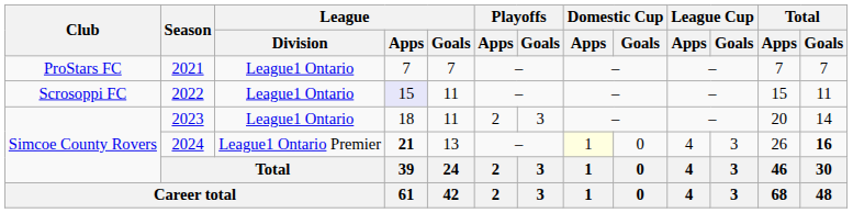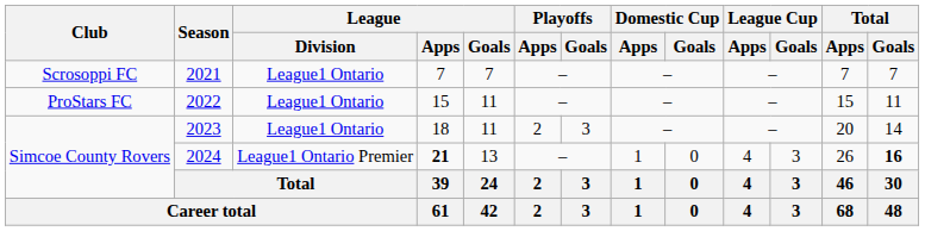 <table class="wikitable" style="text-align: center">
 <tr>
 <th rowspan="2">Club</th>
 <th rowspan="2">Season</th>
 <th colspan="3">League</th>
 <th colspan="2">Playoffs</th>
 <th colspan="2">Domestic Cup</th>
 <th colspan="2">League Cup</th>
 <th colspan="2">Total</th>
 </tr>
 <tr>
 <th>Division</th>
 <th>Apps</th>
 <th>Goals</th>
 <th>Apps</th>
 <th>Goals</th>
 <th>Apps</th>
 <th>Goals</th>
 <th>Apps</th>
 <th>Goals</th>
 <th>Apps</th>
 <th>Goals</th>
 </tr>
 <tr>
-<td><a href='#'>ProStars FC</a></td>
+<td><a href='#'>Scrosoppi FC</a></td>
 <td><a href='#'>2021</a></td>
 <td><a href='#'>League1 Ontario</a></td>
 <td>7</td>
 <td>7</td>
 <td colspan="2">–</td>
 <td colspan="2">–</td>
 <td colspan="2">–</td>
 <td>7</td>
 <td>7</td>
 </tr>
 <tr>
-<td><a href='#'>Scrosoppi FC</a></td>
+<td><a href='#'>ProStars FC</a></td>
 <td><a href='#'>2022</a></td>
 <td><a href='#'>League1 Ontario</a></td>
-<td style="background: lavender;">15</td>
+<td>15</td>
 <td>11</td>
 <td colspan="2">–</td>
 <td colspan="2">–</td>
 <td colspan="2">–</td>
 <td>15</td>
 <td>11</td>
 </tr>
 <tr>
 <td rowspan=3><a href='#'>Simcoe County Rovers</a></td>
 <td><a href='#'>2023</a></td>
 <td><a href='#'>League1 Ontario</a></td>
 <td>18</td>
 <td>11</td>
 <td>2</td>
 <td>3</td>
 <td colspan="2">–</td>
 <td colspan="2">–</td>
 <td>20</td>
 <td>14</td>
 </tr>
 <tr>
 <td><a href='#'>2024</a></td>
 <td><a href='#'>League1 Ontario</a> Premier</td>
 <td><strong>21</strong></td>
 <td>13</td>
 <td colspan="2">–</td>
-<td style="background: lightyellow;">1</td>
+<td>1</td>
 <td>0</td>
 <td>4</td>
 <td>3</td>
 <td>26</td>
 <td><strong>16</strong></td>
 </tr>
 <tr>
 <th colspan="2"><strong>Total</strong></th>
 <th>39</th>
 <th>24</th>
 <th>2</th>
 <th>3</th>
 <th>1</th>
 <th>0</th>
 <th>4</th>
 <th>3</th>
 <th>46</th>
 <th>30</th>
 </tr>
 <tr>
 <th colspan="3"><strong>Career total</strong></th>
 <th>61</th>
 <th>42</th>
 <th>2</th>
 <th>3</th>
 <th>1</th>
 <th>0</th>
 <th>4</th>
 <th>3</th>
 <th>68</th>
 <th>48</th>
 </tr>
 </table>
